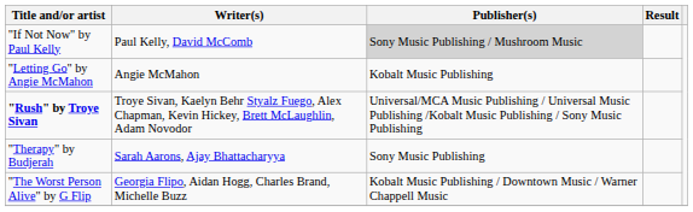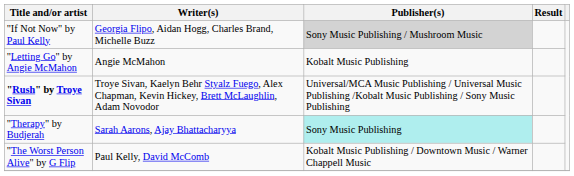 <table class="wikitable" width=100%>
 <tr>
 <th scope="col">Title and/or artist</th>
 <th scope="col">Writer(s)</th>
 <th scope="col">Publisher(s)</th>
 <th scope="col">Result</th>
 <th scope="col"></th>
 </tr>
 <tr>
 <td>"If Not Now" by <a href='#'>Paul Kelly</a></td>
-<td>Paul Kelly, <a href='#'>David McComb</a></td>
+<td><a href='#'>Georgia Flipo</a>, Aidan Hogg, Charles Brand, Michelle Buzz</td>
 <td style="background: lightgrey;">Sony Music Publishing / Mushroom Music</td>
 <td></td>
 <td rowspan="5"></td>
 </tr>
 <tr>
 <td>"<a href='#'>Letting Go</a>" by <a href='#'>Angie McMahon</a></td>
 <td>Angie McMahon</td>
 <td>Kobalt Music Publishing</td>
 <td></td>
 </tr>
 <tr>
 <td><strong>"<a href='#'>Rush</a>" by <a href='#'>Troye Sivan</a></strong></td>
 <td>Troye Sivan, Kaelyn Behr  <a href='#'>Styalz Fuego</a>, Alex Chapman, Kevin Hickey, <a href='#'>Brett McLaughlin</a>, Adam Novodor</td>
 <td>Universal/MCA Music Publishing / Universal Music Publishing /Kobalt Music Publishing / Sony Music Publishing</td>
 <td></td>
 </tr>
 <tr>
 <td>"<a href='#'>Therapy</a>" by <a href='#'>Budjerah</a></td>
 <td><a href='#'>Sarah Aarons</a>, <a href='#'>Ajay Bhattacharyya</a></td>
-<td>Sony Music Publishing</td>
+<td style="background: paleturquoise;">Sony Music Publishing</td>
 <td></td>
 </tr>
 <tr>
 <td>"<a href='#'>The Worst Person Alive</a>" by <a href='#'>G Flip</a></td>
-<td><a href='#'>Georgia Flipo</a>, Aidan Hogg, Charles Brand, Michelle Buzz</td>
+<td>Paul Kelly, <a href='#'>David McComb</a></td>
 <td>Kobalt Music Publishing / Downtown Music / Warner Chappell Music</td>
 <td></td>
 </tr>
 <tr>
 </tr>
 </table>
